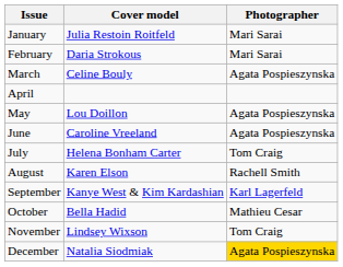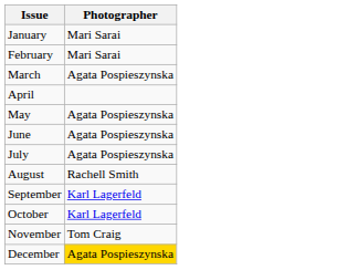 <table class="sortable wikitable">
 <tr>
 <th>Issue</th>
-<th>Cover model</th>
 <th>Photographer</th>
 </tr>
 <tr>
 <td>January</td>
-<td><a href='#'>Julia Restoin Roitfeld</a></td>
 <td>Mari Sarai</td>
 </tr>
 <tr>
 <td>February</td>
-<td><a href='#'>Daria Strokous</a></td>
 <td>Mari Sarai</td>
 </tr>
 <tr>
 <td>March</td>
-<td><a href='#'>Celine Bouly</a></td>
 <td>Agata Pospieszynska</td>
 </tr>
 <tr>
 <td>April</td>
 <td></td>
-<td></td>
 </tr>
 <tr>
 <td>May</td>
-<td><a href='#'>Lou Doillon</a></td>
 <td>Agata Pospieszynska</td>
 </tr>
 <tr>
 <td>June</td>
-<td><a href='#'>Caroline Vreeland</a></td>
 <td>Agata Pospieszynska</td>
 </tr>
 <tr>
 <td>July</td>
-<td><a href='#'>Helena Bonham Carter</a></td>
-<td>Tom Craig</td>
+<td>Agata Pospieszynska</td>
 </tr>
 <tr>
 <td>August</td>
-<td><a href='#'>Karen Elson</a></td>
 <td>Rachell Smith</td>
 </tr>
 <tr>
 <td>September</td>
-<td><a href='#'>Kanye West</a> & <a href='#'>Kim Kardashian</a></td>
 <td><a href='#'>Karl Lagerfeld</a></td>
 </tr>
 <tr>
 <td>October</td>
-<td><a href='#'>Bella Hadid</a></td>
-<td>Mathieu Cesar</td>
+<td><a href='#'>Karl Lagerfeld</a></td>
 </tr>
 <tr>
 <td>November</td>
-<td><a href='#'>Lindsey Wixson</a></td>
 <td>Tom Craig</td>
 </tr>
 <tr>
 <td>December</td>
-<td><a href='#'>Natalia Siodmiak</a></td>
 <td style="background: gold;">Agata Pospieszynska</td>
 </tr>
 </table>
